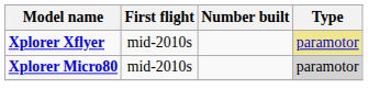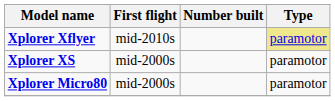 <table class="wikitable" align=center style="font-size:90%;">
 <tr>
 </tr>
 <tr style="background:#efefef;">
 <th>Model name</th>
 <th>First flight</th>
 <th>Number built</th>
 <th>Type</th>
 </tr>
 <tr>
 <td align=left><strong><a href='#'>Xplorer Xflyer</a></strong></td>
 <td align=center>mid-2010s</td>
 <td align=center></td>
 <td align=left style="background: khaki;"><a href='#'>paramotor</a></td>
 </tr>
 <tr>
+<td align=left><strong><a href='#'>Xplorer XS</a></strong></td>
+<td align=center>mid-2000s</td>
+<td align=center></td>
+<td align=left>paramotor</td>
+</tr>
+<tr>
 <td align=left><strong><a href='#'>Xplorer Micro80</a></strong></td>
-<td align=center>mid-2010s</td>
+<td align=center>mid-2000s</td>
 <td align=center></td>
-<td align=left style="background: lightgrey;">paramotor</td>
+<td align=left>paramotor</td>
 </tr>
 <tr>
 </tr>
 </table>
